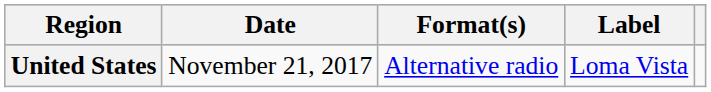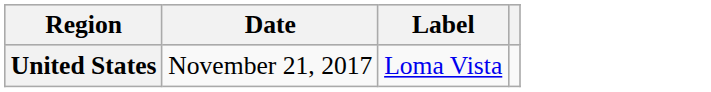 <table class="wikitable plainrowheaders">
 <tr>
 <th>Region</th>
 <th>Date</th>
-<th>Format(s)</th>
 <th>Label</th>
 <th></th>
 </tr>
 <tr>
 <th scope="row">United States</th>
 <td>November 21, 2017</td>
-<td><a href='#'>Alternative radio</a></td>
 <td><a href='#'>Loma Vista</a></td>
 <td></td>
 </tr>
 </table>
